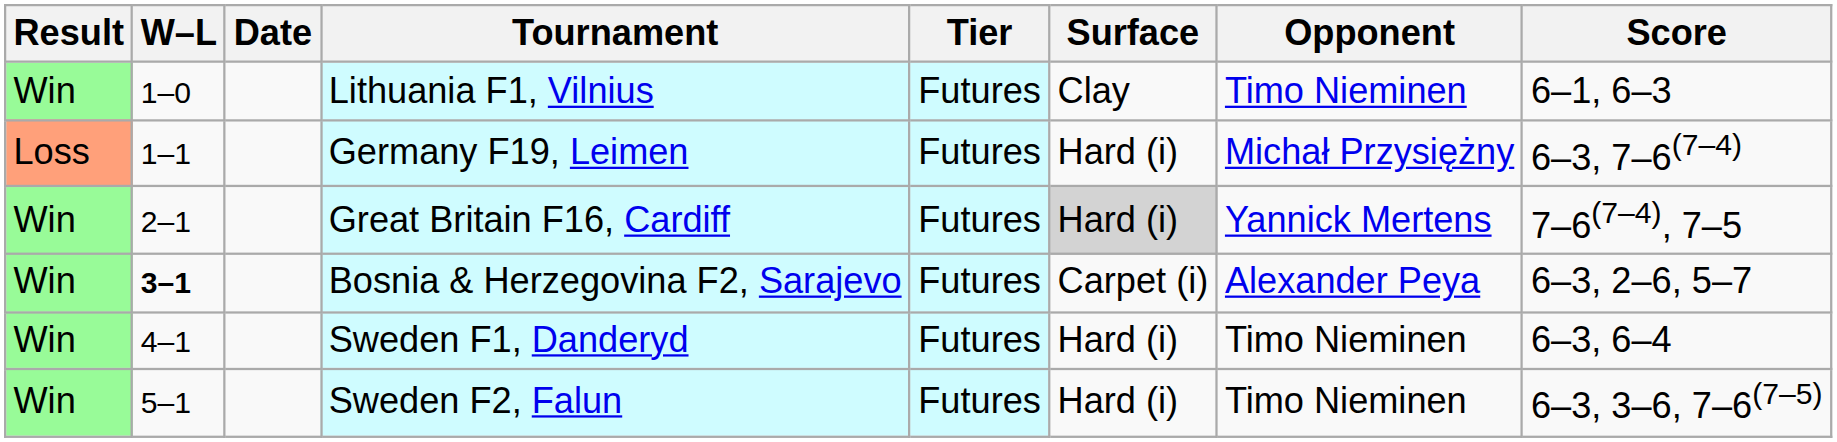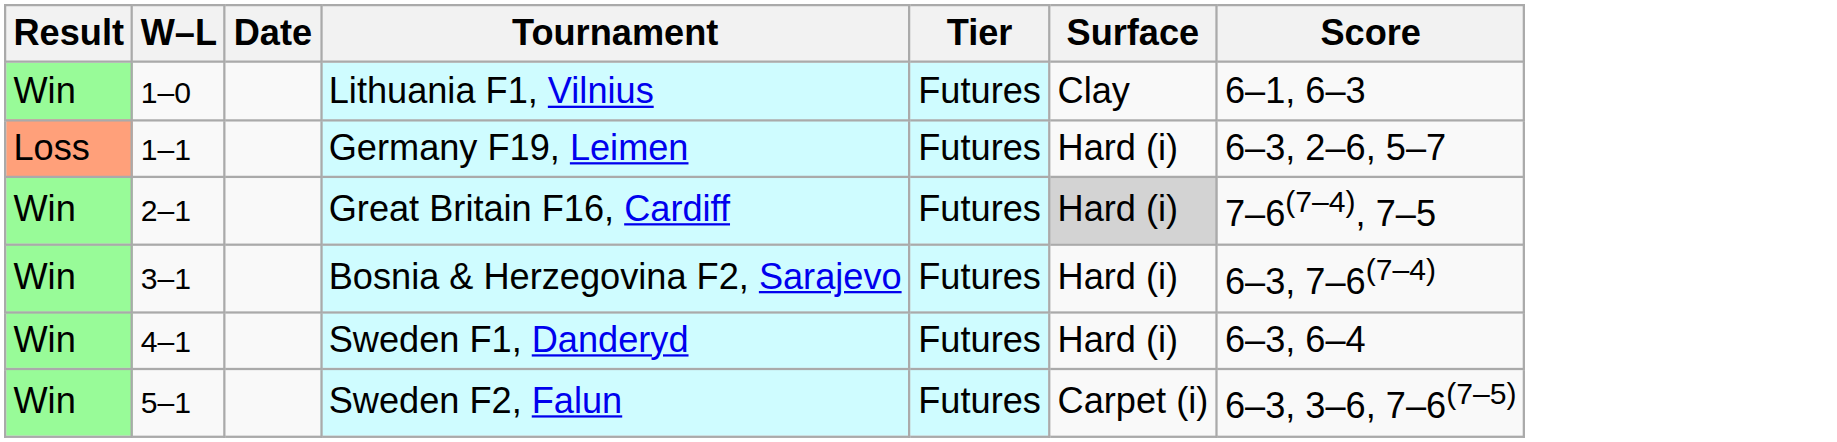 <table class="sortable wikitable">
 <tr>
 <th>Result</th>
 <th class="unsortable">W–L</th>
 <th>Date</th>
 <th>Tournament</th>
 <th>Tier</th>
 <th>Surface</th>
-<th>Opponent</th>
 <th class="unsortable">Score</th>
 </tr>
 <tr>
 <td bgcolor=#98fb98>Win</td>
 <td><small>1–0</small></td>
 <td></td>
 <td style="background:#cffcff;">Lithuania F1, <a href='#'>Vilnius</a></td>
 <td style="background:#cffcff;">Futures</td>
 <td>Clay</td>
-<td> <a href='#'>Timo Nieminen</a></td>
 <td>6–1, 6–3</td>
 </tr>
 <tr>
 <td bgcolor=FFA07A>Loss</td>
 <td><small>1–1</small></td>
 <td></td>
 <td style="background:#cffcff;">Germany F19, <a href='#'>Leimen</a></td>
 <td style="background:#cffcff;">Futures</td>
 <td>Hard (i)</td>
-<td> <a href='#'>Michał Przysiężny</a></td>
-<td>6–3, 7–6<sup>(7–4)</sup></td>
+<td>6–3, 2–6, 5–7</td>
 </tr>
 <tr>
 <td bgcolor=#98fb98>Win</td>
 <td><small>2–1</small></td>
 <td></td>
 <td style="background:#cffcff;">Great Britain F16, <a href='#'>Cardiff</a></td>
 <td style="background:#cffcff;">Futures</td>
 <td style="background: lightgrey;">Hard (i)</td>
-<td> <a href='#'>Yannick Mertens</a></td>
 <td>7–6<sup>(7–4)</sup>, 7–5</td>
 </tr>
 <tr>
 <td bgcolor=#98fb98>Win</td>
-<td><strong><small>3–1</small></strong></td>
+<td><small>3–1</small></td>
 <td></td>
 <td style="background:#cffcff;">Bosnia & Herzegovina F2, <a href='#'>Sarajevo</a></td>
 <td style="background:#cffcff;">Futures</td>
-<td>Carpet (i)</td>
-<td> <a href='#'>Alexander Peya</a></td>
-<td>6–3, 2–6, 5–7</td>
+<td>Hard (i)</td>
+<td>6–3, 7–6<sup>(7–4)</sup></td>
 </tr>
 <tr>
 <td bgcolor=#98fb98>Win</td>
 <td><small>4–1</small></td>
 <td></td>
 <td style="background:#cffcff;">Sweden F1, <a href='#'>Danderyd</a></td>
 <td style="background:#cffcff;">Futures</td>
 <td>Hard (i)</td>
-<td> Timo Nieminen</td>
 <td>6–3, 6–4</td>
 </tr>
 <tr>
 <td bgcolor=#98fb98>Win</td>
 <td><small>5–1</small></td>
 <td></td>
 <td style="background:#cffcff;">Sweden F2, <a href='#'>Falun</a></td>
 <td style="background:#cffcff;">Futures</td>
-<td>Hard (i)</td>
-<td> Timo Nieminen</td>
+<td>Carpet (i)</td>
 <td>6–3, 3–6, 7–6<sup>(7–5)</sup></td>
 </tr>
 </table>
